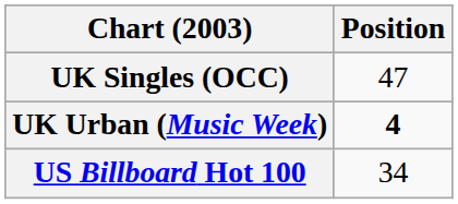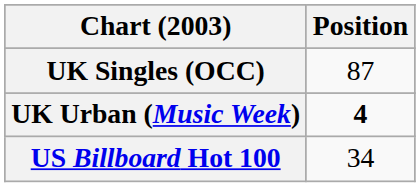 <table class="wikitable plainrowheaders" style="text-align:center">
 <tr>
 <th>Chart (2003)</th>
 <th>Position</th>
 </tr>
 <tr>
 <th scope="row">UK Singles (OCC)</th>
-<td>47</td>
+<td>87</td>
 </tr>
 <tr>
 <th scope="row">UK Urban (<em><a href='#'>Music Week</a></em>)</th>
 <td><strong>4</strong></td>
 </tr>
 <tr>
 <th scope="row"><a href='#'>US <em>Billboard</em> Hot 100</a></th>
 <td>34</td>
 </tr>
 </table>
